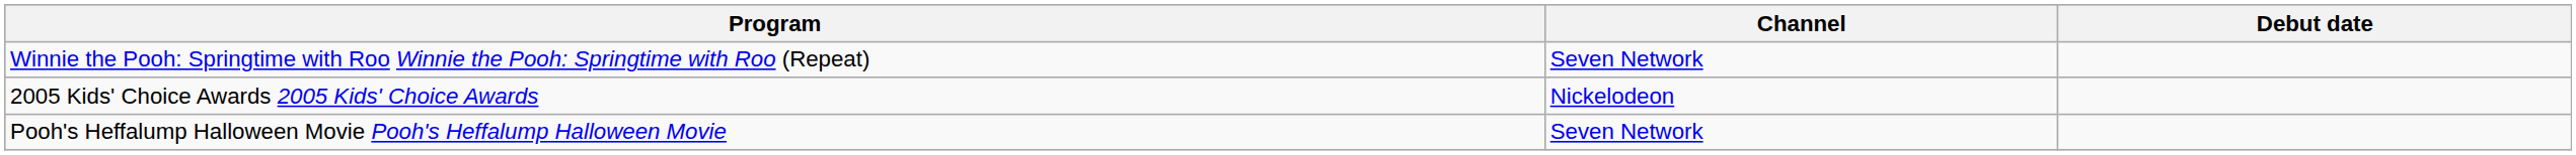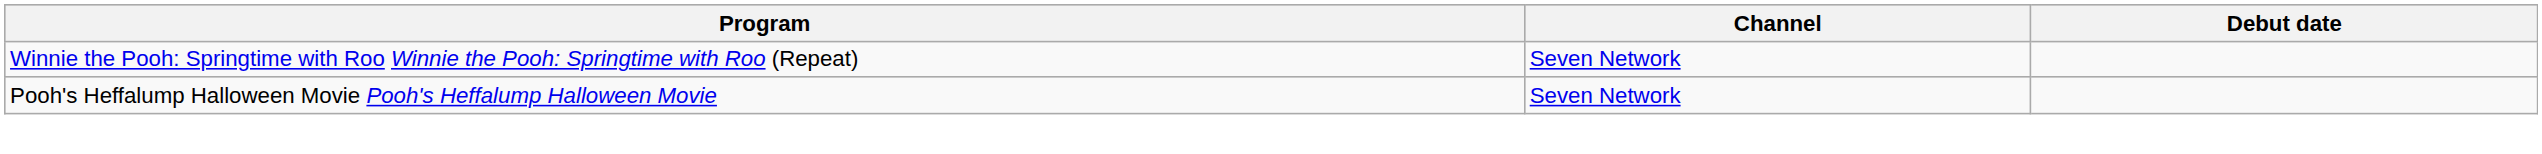 <table class="wikitable sortable" width="100%" style="font-size:87%;">
 <tr bgcolor="#efefef">
 <th width=60%>Program</th>
 <th width=20%>Channel</th>
 <th width=20%>Debut date</th>
 </tr>
 <tr>
 <td><span><a href='#'>Winnie the Pooh: Springtime with Roo</a></span>  <em><a href='#'>Winnie the Pooh: Springtime with Roo</a></em> (Repeat)</td>
 <td><a href='#'>Seven Network</a></td>
 <td></td>
 </tr>
 <tr>
-<td><span>2005 Kids' Choice Awards</span>  <em><a href='#'>2005 Kids' Choice Awards</a></em></td>
-<td><a href='#'>Nickelodeon</a></td>
-<td></td>
-</tr>
-<tr>
 <td><span>Pooh's Heffalump Halloween Movie</span>  <em><a href='#'>Pooh's Heffalump Halloween Movie</a></em></td>
 <td><a href='#'>Seven Network</a></td>
 <td></td>
 </tr>
 </table>
